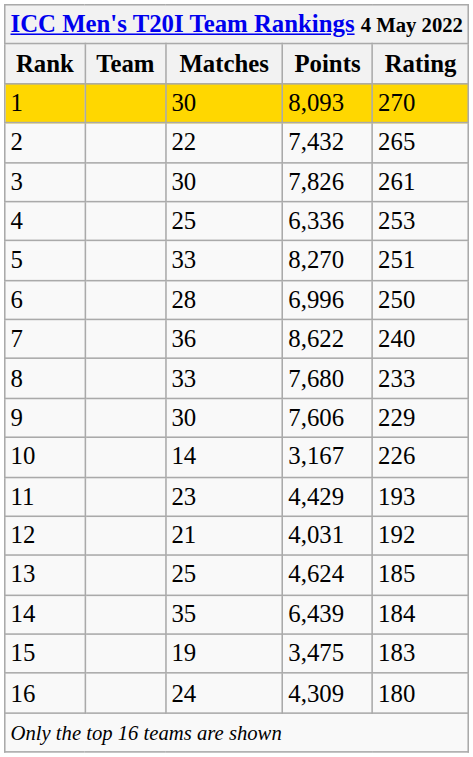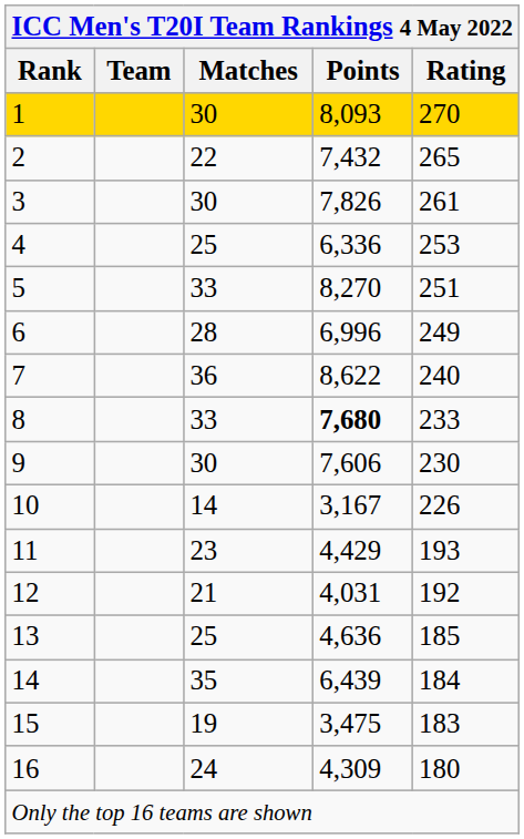 <table class="wikitable" stp;">
 <tr>
 <th colspan="5"><a href='#'>ICC Men's T20I Team Rankings</a> <small>4 May 2022</small></th>
 </tr>
 <tr>
 <th>Rank</th>
 <th>Team</th>
 <th>Matches</th>
 <th>Points</th>
 <th>Rating</th>
 </tr>
 <tr style="background:gold">
 <td>1</td>
 <td style=text-align:left;></td>
 <td>30</td>
 <td>8,093</td>
 <td>270</td>
 </tr>
 <tr>
 <td>2</td>
 <td style=text-align:left;></td>
 <td>22</td>
 <td>7,432</td>
 <td>265</td>
 </tr>
 <tr>
 <td>3</td>
 <td style=text-align:left;></td>
 <td>30</td>
 <td>7,826</td>
 <td>261</td>
 </tr>
 <tr>
 <td>4</td>
 <td style=text-align:left;></td>
 <td>25</td>
 <td>6,336</td>
 <td>253</td>
 </tr>
 <tr>
 <td>5</td>
 <td style=text-align:left;></td>
 <td>33</td>
 <td>8,270</td>
 <td>251</td>
 </tr>
 <tr>
 <td>6</td>
 <td style=text-align:left;></td>
 <td>28</td>
 <td>6,996</td>
-<td>250</td>
+<td>249</td>
 </tr>
 <tr>
 <td>7</td>
 <td style=text-align:left;></td>
 <td>36</td>
 <td>8,622</td>
 <td>240</td>
 </tr>
 <tr>
 <td>8</td>
 <td style=text-align:left;></td>
 <td>33</td>
-<td>7,680</td>
+<td><strong>7,680</strong></td>
 <td>233</td>
 </tr>
 <tr>
 <td>9</td>
 <td style=text-align:left;></td>
 <td>30</td>
 <td>7,606</td>
-<td>229</td>
+<td>230</td>
 </tr>
 <tr>
 <td>10</td>
 <td style=text-align:left;></td>
 <td>14</td>
 <td>3,167</td>
 <td>226</td>
 </tr>
 <tr>
 <td>11</td>
 <td style=text-align:left;></td>
 <td>23</td>
 <td>4,429</td>
 <td>193</td>
 </tr>
 <tr>
 <td>12</td>
 <td style=text-align:left;></td>
 <td>21</td>
 <td>4,031</td>
 <td>192</td>
 </tr>
 <tr>
 <td>13</td>
 <td style=text-align:left;></td>
 <td>25</td>
-<td>4,624</td>
+<td>4,636</td>
 <td>185</td>
 </tr>
 <tr>
 <td>14</td>
 <td style=text-align:left;></td>
 <td>35</td>
 <td>6,439</td>
 <td>184</td>
 </tr>
 <tr>
 <td>15</td>
 <td style=text-align:left;></td>
 <td>19</td>
 <td>3,475</td>
 <td>183</td>
 </tr>
 <tr>
 <td>16</td>
 <td style=text-align:left;></td>
 <td>24</td>
 <td>4,309</td>
 <td>180</td>
 </tr>
 <tr>
 <td colspan="5"><small><em>Only the top 16 teams are shown</em></small></td>
 </tr>
 </table>
